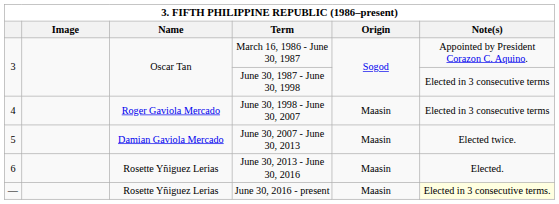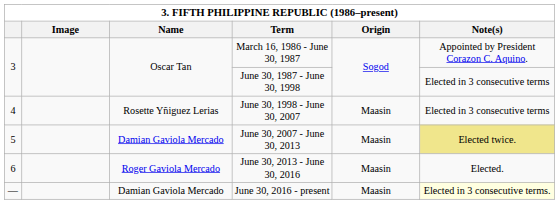 <table class="wikitable collapsible collapsed" style="vertical-align:top;text-align:center;font-size:95%;">
 <tr>
 <th style="background-color:white;font-size:105%;width:51em;" colspan=6>3. FIFTH PHILIPPINE REPUBLIC (1986–present)</th>
 </tr>
 <tr>
 <th style="width: 1em;text-align:center"></th>
 <th style="width: 7em;text-align:center">Image</th>
 <th style="width: 10em;text-align:center">Name</th>
 <th style="width: 8em;text-align:center">Term</th>
 <th style="width: 7em;text-align:center">Origin</th>
 <th style="width: 11em;text-align:center">Note(s)</th>
 </tr>
 <tr>
 <td rowspan=2>3</td>
 <td rowspan=2></td>
 <td rowspan=2>Oscar Tan</td>
 <td>March 16, 1986 - June 30, 1987</td>
 <td rowspan=2><a href='#'>Sogod</a></td>
 <td>Appointed by President <a href='#'>Corazon C. Aquino</a>.</td>
 </tr>
 <tr>
 <td>June 30, 1987 - June 30, 1998</td>
 <td>Elected in 3 consecutive terms</td>
 </tr>
 <tr>
 <td>4</td>
 <td></td>
-<td><a href='#'>Roger Gaviola Mercado</a></td>
+<td>Rosette Yñiguez Lerias</td>
 <td>June 30, 1998 - June 30, 2007</td>
 <td>Maasin</td>
 <td>Elected in 3 consecutive terms</td>
 </tr>
 <tr>
 <td>5</td>
 <td></td>
 <td><a href='#'>Damian Gaviola Mercado</a></td>
 <td>June  30, 2007 - June 30, 2013</td>
 <td>Maasin</td>
-<td>Elected twice.</td>
+<td style="background: khaki;">Elected twice.</td>
 </tr>
 <tr>
 <td>6</td>
 <td></td>
-<td>Rosette Yñiguez Lerias</td>
+<td><a href='#'>Roger Gaviola Mercado</a></td>
 <td>June 30, 2013 - June 30, 2016</td>
 <td>Maasin</td>
 <td>Elected.</td>
 </tr>
 <tr>
 <td>—</td>
 <td></td>
-<td>Rosette Yñiguez Lerias</td>
+<td>Damian Gaviola Mercado</td>
 <td>June  30, 2016 - present</td>
 <td>Maasin</td>
 <td style="background: lightyellow;">Elected in 3 consecutive terms.</td>
 </tr>
 </table>
